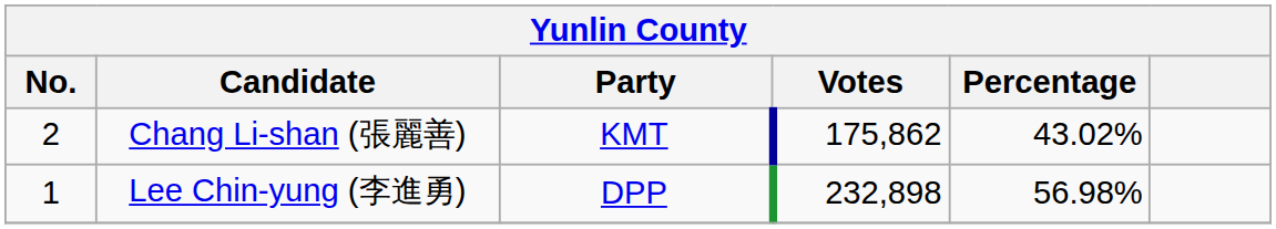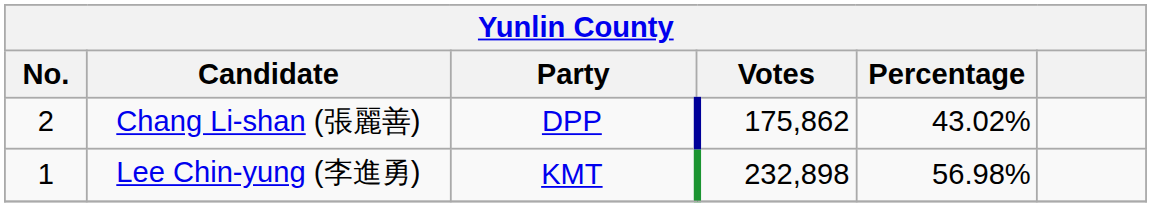 <table class="wikitable collapsible" style="text-align:center">
 <tr>
 <th colspan="7" width=620px><a href='#'>Yunlin County</a></th>
 </tr>
 <tr>
 <th width=35>No.</th>
 <th width=180>Candidate</th>
 <th width=120>Party</th>
 <th width=75>Votes</th>
 <th width=75>Percentage</th>
 <th width=49></th>
 </tr>
 <tr>
 <td>2</td>
 <td><a href='#'>Chang Li-shan</a> (張麗善)</td>
-<td><a href='#'>KMT</a></td>
+<td><a href='#'>DPP</a></td>
 <td style="border-left:4px solid #000099;" align="right">175,862</td>
 <td align="right">43.02%</td>
 <td align="center"></td>
 </tr>
 <tr>
 <td>1</td>
 <td><a href='#'>Lee Chin-yung</a> (李進勇)</td>
-<td><a href='#'>DPP</a></td>
+<td><a href='#'>KMT</a></td>
 <td style="border-left:4px solid #1B9431;" align="right">232,898</td>
 <td align="right">56.98%</td>
 <td align="center"></td>
 </tr>
 <tr bgcolor=EEEEEE>
 </tr>
 </table>
